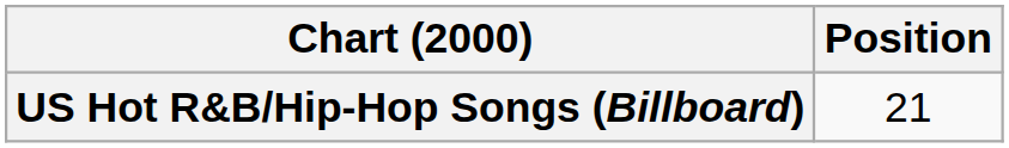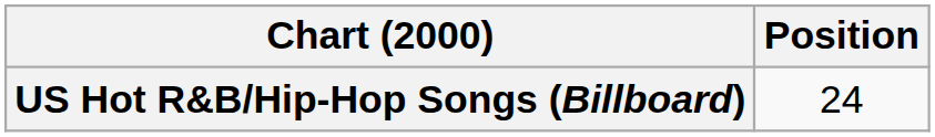 <table class="wikitable plainrowheaders" style="text-align:center">
 <tr>
 <th scope="col">Chart (2000)</th>
 <th scope="col">Position</th>
 </tr>
 <tr>
 <th scope="row">US Hot R&B/Hip-Hop Songs (<em>Billboard</em>)</th>
-<td>21</td>
+<td>24</td>
 </tr>
 </table>
